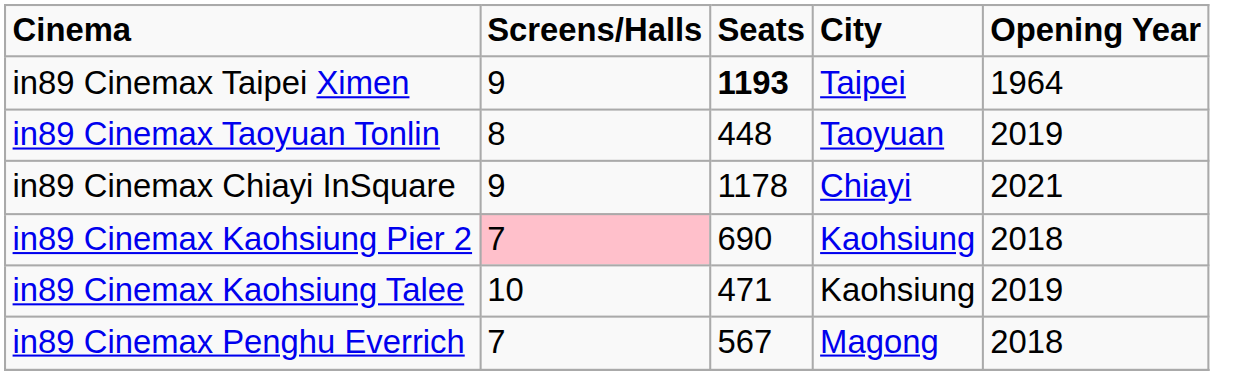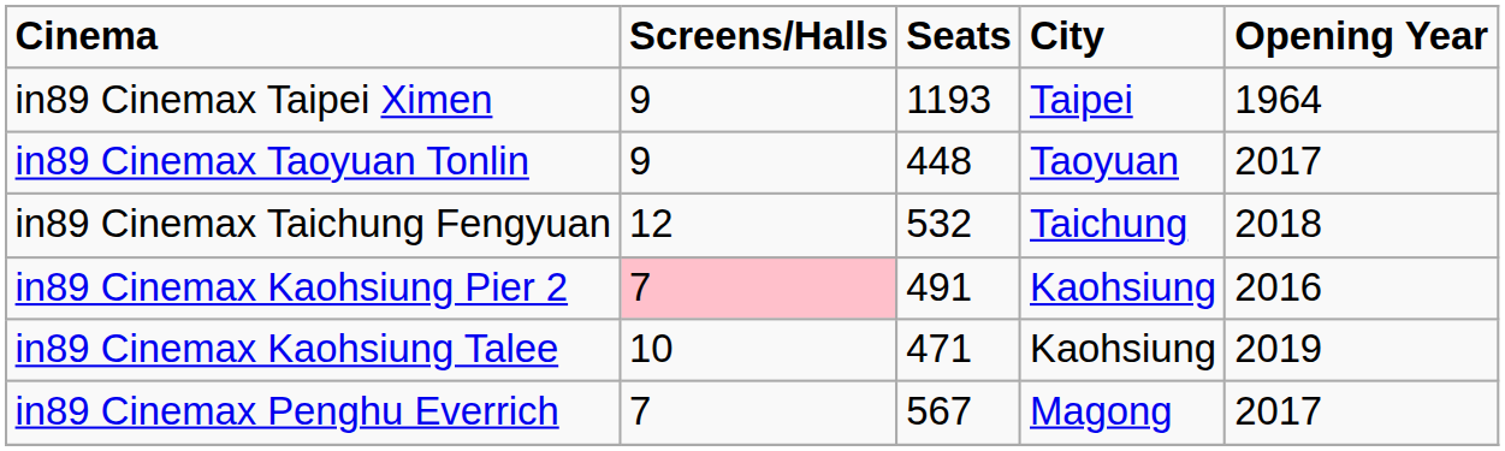 <table class="wikitable sortable" style="text-align:left">
 <tr>
 <td><strong>Cinema</strong></td>
 <td><strong>Screens/Halls</strong></td>
 <td><strong>Seats</strong></td>
 <td><strong>City</strong></td>
 <td><strong>Opening Year</strong></td>
 </tr>
 <tr>
 <td>in89 Cinemax Taipei <a href='#'>Ximen</a></td>
 <td>9</td>
-<td><strong>1193</strong></td>
+<td>1193</td>
 <td><a href='#'>Taipei</a></td>
 <td>1964</td>
 </tr>
 <tr>
 <td><a href='#'>in89 Cinemax Taoyuan Tonlin</a></td>
-<td>8</td>
+<td>9</td>
 <td>448</td>
 <td><a href='#'>Taoyuan</a></td>
-<td>2019</td>
+<td>2017</td>
 </tr>
 <tr>
-<td>in89 Cinemax Chiayi InSquare</td>
-<td>9</td>
-<td>1178</td>
-<td><a href='#'>Chiayi</a></td>
-<td>2021</td>
+<td>in89 Cinemax Taichung Fengyuan</td>
+<td>12</td>
+<td>532</td>
+<td><a href='#'>Taichung</a></td>
+<td>2018</td>
 </tr>
 <tr>
 <td><a href='#'>in89 Cinemax Kaohsiung Pier 2</a></td>
 <td style="background: pink;">7</td>
-<td>690</td>
+<td>491</td>
 <td><a href='#'>Kaohsiung</a></td>
-<td>2018</td>
+<td>2016</td>
 </tr>
 <tr>
 <td><a href='#'>in89 Cinemax Kaohsiung Talee</a></td>
 <td>10</td>
 <td>471</td>
 <td>Kaohsiung</td>
 <td>2019</td>
 </tr>
 <tr>
 <td><a href='#'>in89 Cinemax Penghu Everrich</a></td>
 <td>7</td>
 <td>567</td>
 <td><a href='#'>Magong</a></td>
-<td>2018</td>
+<td>2017</td>
 </tr>
 <tr>
 </tr>
 </table>
